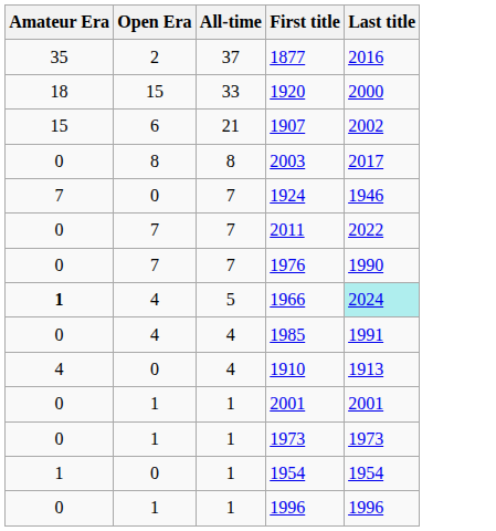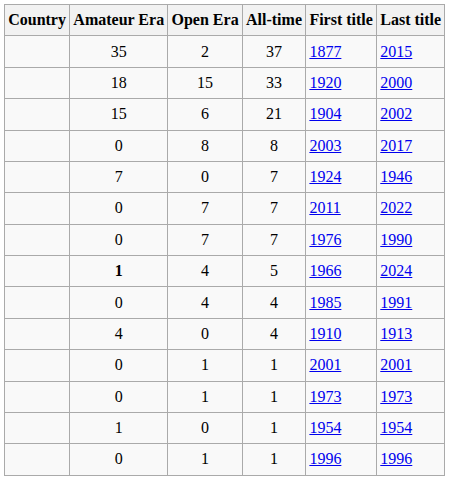 <table class="wikitable sortable" style="font-size:1.00em; line-height:1.5em;">
 <tr>
+<th>Country</th>
 <th>Amateur Era</th>
 <th>Open Era</th>
 <th>All-time</th>
 <th>First title</th>
 <th>Last title</th>
 </tr>
 <tr>
+<td></td>
 <td align="center">35</td>
 <td align="center">2</td>
 <td align="center">37</td>
 <td><a href='#'>1877</a></td>
-<td><a href='#'>2016</a></td>
+<td><a href='#'>2015</a></td>
 </tr>
 <tr>
+<td></td>
 <td align="center">18</td>
 <td align="center">15</td>
 <td align="center">33</td>
 <td><a href='#'>1920</a></td>
 <td><a href='#'>2000</a></td>
 </tr>
 <tr>
+<td></td>
 <td align="center">15</td>
 <td align="center">6</td>
 <td align="center">21</td>
-<td><a href='#'>1907</a></td>
+<td><a href='#'>1904</a></td>
 <td><a href='#'>2002</a></td>
 </tr>
 <tr>
+<td></td>
 <td align="center">0</td>
 <td align="center">8</td>
 <td align="center">8</td>
 <td><a href='#'>2003</a></td>
 <td><a href='#'>2017</a></td>
 </tr>
 <tr>
+<td></td>
 <td align="center">7</td>
 <td align="center">0</td>
 <td align="center">7</td>
 <td><a href='#'>1924</a></td>
 <td><a href='#'>1946</a></td>
 </tr>
 <tr>
+<td></td>
 <td align="center">0</td>
 <td align="center">7</td>
 <td align="center">7</td>
 <td><a href='#'>2011</a></td>
 <td><a href='#'>2022</a></td>
 </tr>
 <tr>
+<td></td>
 <td align="center">0</td>
 <td align="center">7</td>
 <td align="center">7</td>
 <td><a href='#'>1976</a></td>
 <td><a href='#'>1990</a></td>
 </tr>
 <tr>
+<td></td>
 <td align="center"><strong>1</strong></td>
 <td align="center">4</td>
 <td align="center">5</td>
 <td><a href='#'>1966</a></td>
-<td style="background: paleturquoise;"><a href='#'>2024</a></td>
+<td><a href='#'>2024</a></td>
 </tr>
 <tr>
+<td></td>
 <td align="center">0</td>
 <td align="center">4</td>
 <td align="center">4</td>
 <td><a href='#'>1985</a></td>
 <td><a href='#'>1991</a></td>
 </tr>
 <tr>
+<td></td>
 <td align="center">4</td>
 <td align="center">0</td>
 <td align="center">4</td>
 <td><a href='#'>1910</a></td>
 <td><a href='#'>1913</a></td>
 </tr>
 <tr>
+<td></td>
 <td align="center">0</td>
 <td align="center">1</td>
 <td align="center">1</td>
 <td><a href='#'>2001</a></td>
 <td><a href='#'>2001</a></td>
 </tr>
 <tr>
+<td><em></em></td>
 <td align="center">0</td>
 <td align="center">1</td>
 <td align="center">1</td>
 <td><a href='#'>1973</a></td>
 <td><a href='#'>1973</a></td>
 </tr>
 <tr>
+<td></td>
 <td align="center">1</td>
 <td align="center">0</td>
 <td align="center">1</td>
 <td><a href='#'>1954</a></td>
 <td><a href='#'>1954</a></td>
 </tr>
 <tr>
+<td></td>
 <td align="center">0</td>
 <td align="center">1</td>
 <td align="center">1</td>
 <td><a href='#'>1996</a></td>
 <td><a href='#'>1996</a></td>
 </tr>
 </table>
